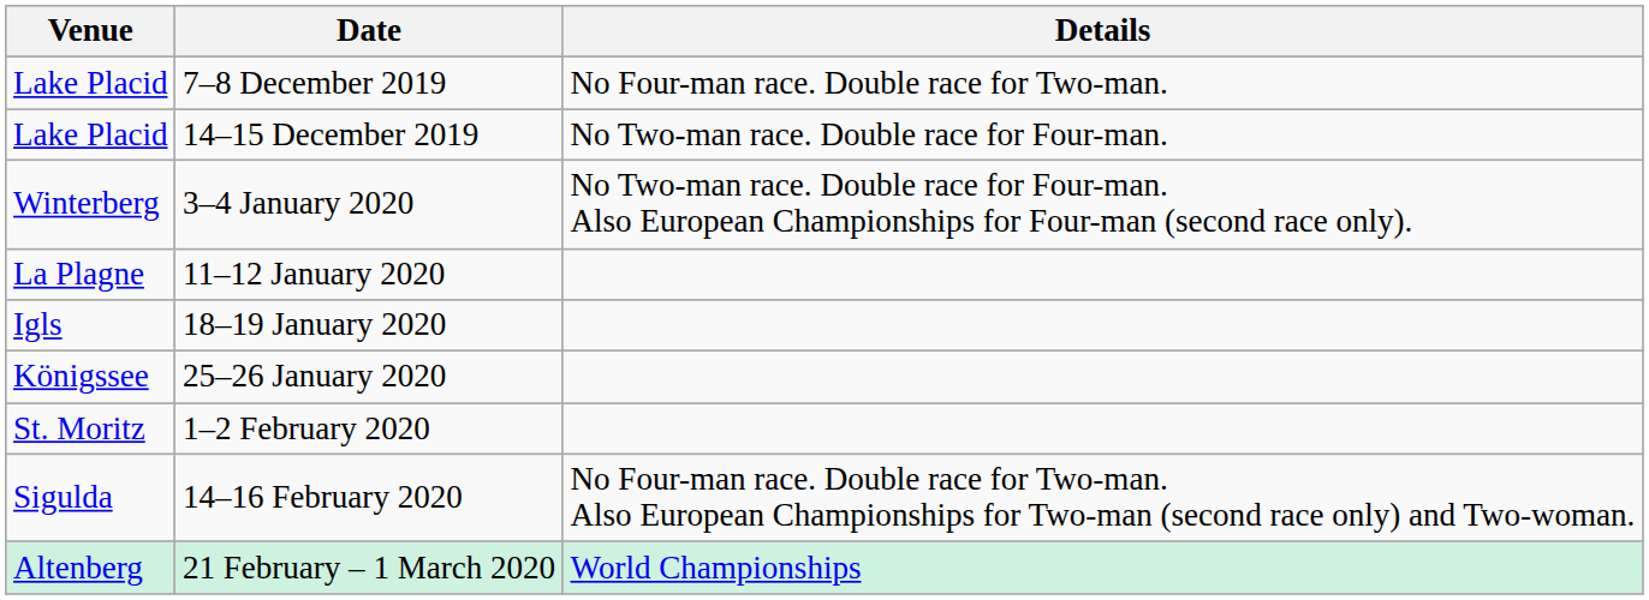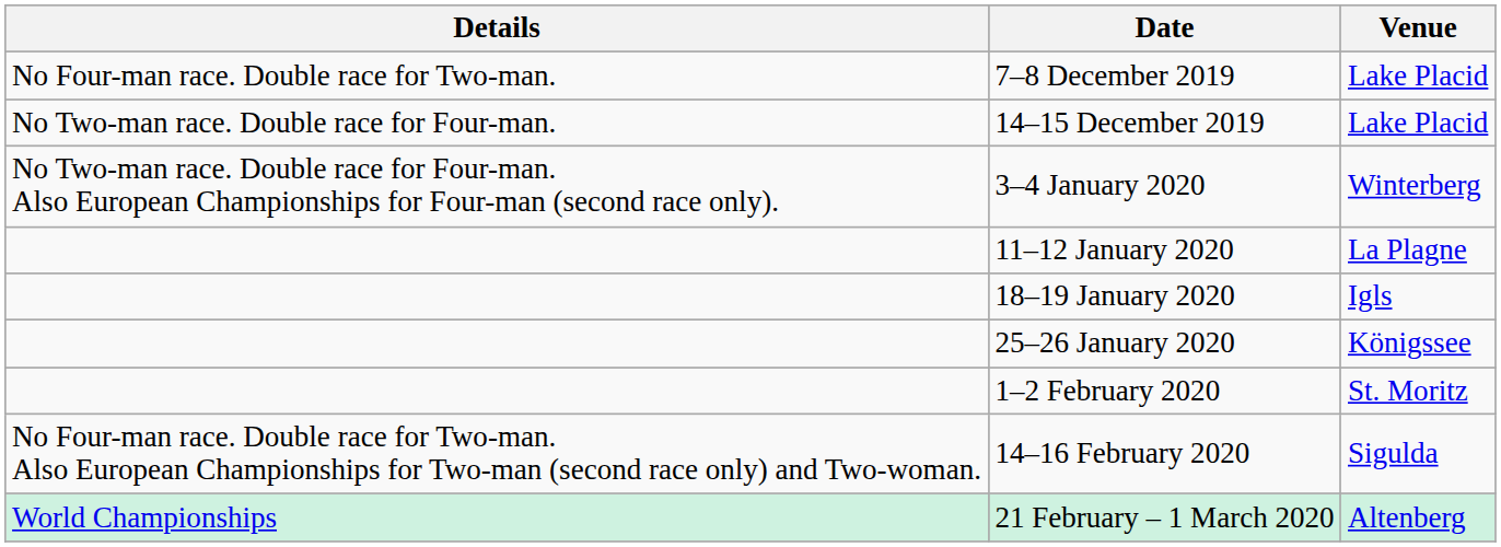 <table class="wikitable">
 <tr>
+<th>Details</th>
+<th>Date</th>
 <th>Venue</th>
-<th>Date</th>
-<th>Details</th>
 </tr>
 <tr>
+<td>No Four-man race. Double race for Two-man.</td>
+<td>7–8 December 2019</td>
 <td> <a href='#'>Lake Placid</a></td>
-<td>7–8 December 2019</td>
-<td>No Four-man race. Double race for Two-man.</td>
 </tr>
 <tr>
+<td>No Two-man race. Double race for Four-man.</td>
+<td>14–15 December 2019</td>
 <td> <a href='#'>Lake Placid</a></td>
-<td>14–15 December 2019</td>
-<td>No Two-man race. Double race for Four-man.</td>
 </tr>
 <tr>
+<td>No Two-man race. Double race for Four-man.<br>Also European Championships for Four-man (second race only).</td>
+<td>3–4 January 2020</td>
 <td> <a href='#'>Winterberg</a></td>
-<td>3–4 January 2020</td>
-<td>No Two-man race. Double race for Four-man.<br>Also European Championships for Four-man (second race only).</td>
 </tr>
 <tr>
+<td></td>
+<td>11–12 January 2020</td>
 <td> <a href='#'>La Plagne</a></td>
-<td>11–12 January 2020</td>
-<td></td>
 </tr>
 <tr>
+<td></td>
+<td>18–19 January 2020</td>
 <td> <a href='#'>Igls</a></td>
-<td>18–19 January 2020</td>
-<td></td>
 </tr>
 <tr>
+<td></td>
+<td>25–26 January 2020</td>
 <td> <a href='#'>Königssee</a></td>
-<td>25–26 January 2020</td>
-<td></td>
 </tr>
 <tr>
+<td></td>
+<td>1–2 February 2020</td>
 <td> <a href='#'>St. Moritz</a></td>
-<td>1–2 February 2020</td>
-<td></td>
 </tr>
 <tr>
+<td>No Four-man race. Double race for Two-man.<br>Also European Championships for Two-man (second race only) and Two-woman.</td>
+<td>14–16 February 2020</td>
 <td> <a href='#'>Sigulda</a></td>
-<td>14–16 February 2020</td>
-<td>No Four-man race. Double race for Two-man.<br>Also European Championships for Two-man (second race only) and Two-woman.</td>
 </tr>
 <tr style="background:#CEF2E0">
+<td><a href='#'>World Championships</a></td>
+<td>21 February – 1 March 2020</td>
 <td> <a href='#'>Altenberg</a></td>
-<td>21 February – 1 March 2020</td>
-<td><a href='#'>World Championships</a></td>
 </tr>
 </table>
